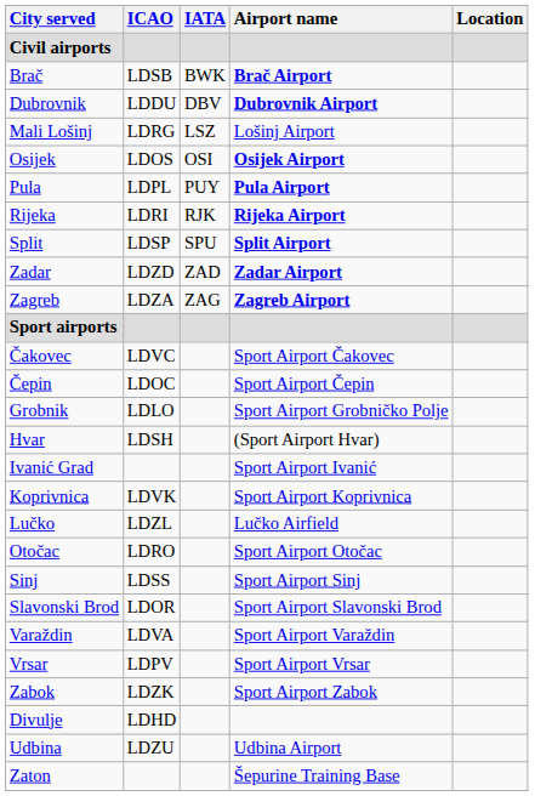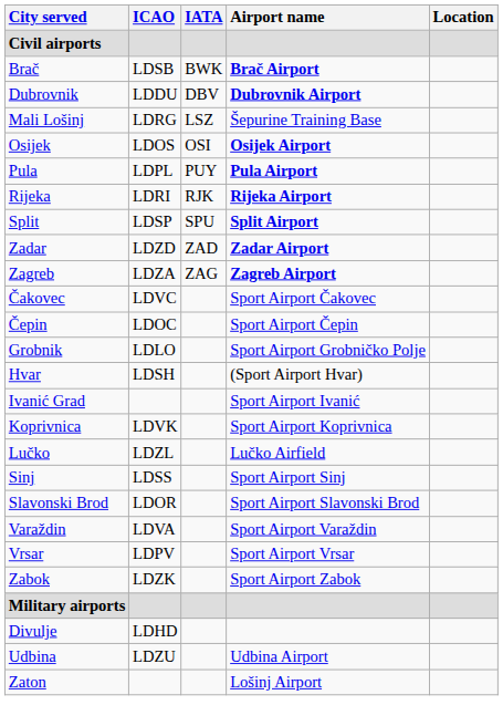 <table class="wikitable sortable">
 <tr valign="baseline">
 <th style="text-align:left;"><a href='#'>City served</a></th>
 <th style="text-align:left;"><a href='#'>ICAO</a></th>
 <th style="text-align:left;"><a href='#'>IATA</a></th>
 <th style="text-align:left;">Airport name</th>
 <th style="text-align:left;">Location</th>
 </tr>
 <tr style="background-color:#DDDDDD;">
 <td> <strong>Civil airports</strong></td>
 <td></td>
 <td></td>
 <td></td>
 <td></td>
 </tr>
 <tr valign="top">
 <td><a href='#'>Brač</a></td>
 <td>LDSB</td>
 <td>BWK</td>
 <td><strong><a href='#'>Brač Airport</a></strong></td>
 <td></td>
 </tr>
 <tr valign="top">
 <td><a href='#'>Dubrovnik</a></td>
 <td>LDDU</td>
 <td>DBV</td>
 <td><strong><a href='#'>Dubrovnik Airport</a></strong></td>
 <td></td>
 </tr>
 <tr valign="top">
 <td><a href='#'>Mali Lošinj</a></td>
 <td>LDRG</td>
 <td>LSZ</td>
-<td><a href='#'>Lošinj Airport</a></td>
+<td><a href='#'>Šepurine Training Base</a></td>
 <td></td>
 </tr>
 <tr valign="top">
 <td><a href='#'>Osijek</a></td>
 <td>LDOS</td>
 <td>OSI</td>
 <td><strong><a href='#'>Osijek Airport</a></strong></td>
 <td></td>
 </tr>
 <tr valign="top">
 <td><a href='#'>Pula</a></td>
 <td>LDPL</td>
 <td>PUY</td>
 <td><strong><a href='#'>Pula Airport</a></strong></td>
 <td></td>
 </tr>
 <tr valign="top">
 <td><a href='#'>Rijeka</a></td>
 <td>LDRI</td>
 <td>RJK</td>
 <td><strong><a href='#'>Rijeka Airport</a></strong></td>
 <td></td>
 </tr>
 <tr valign="top">
 <td><a href='#'>Split</a></td>
 <td>LDSP</td>
 <td>SPU</td>
 <td><strong><a href='#'>Split Airport</a></strong></td>
 <td></td>
 </tr>
 <tr valign="top">
 <td><a href='#'>Zadar</a></td>
 <td>LDZD</td>
 <td>ZAD</td>
 <td><strong><a href='#'>Zadar Airport</a></strong></td>
 <td></td>
 </tr>
 <tr valign="top">
 <td><a href='#'>Zagreb</a></td>
 <td>LDZA</td>
 <td>ZAG</td>
 <td><strong><a href='#'>Zagreb Airport</a></strong></td>
-<td></td>
-</tr>
-<tr style="background-color:#DDDDDD;">
-<td> <strong>Sport airports</strong></td>
-<td></td>
-<td></td>
-<td></td>
 <td></td>
 </tr>
 <tr valign="top">
 <td><a href='#'>Čakovec</a></td>
 <td>LDVC</td>
 <td></td>
 <td><a href='#'>Sport Airport Čakovec</a></td>
 <td></td>
 </tr>
 <tr valign="top">
 <td><a href='#'>Čepin</a></td>
 <td>LDOC</td>
 <td></td>
 <td><a href='#'>Sport Airport Čepin</a></td>
 <td></td>
 </tr>
 <tr valign="top">
 <td><a href='#'>Grobnik</a></td>
 <td>LDLO</td>
 <td></td>
 <td><a href='#'>Sport Airport Grobničko Polje</a></td>
 <td></td>
 </tr>
 <tr>
 <td><a href='#'>Hvar</a></td>
 <td>LDSH</td>
 <td></td>
 <td> (Sport Airport Hvar)</td>
 <td></td>
 </tr>
 <tr valign="top">
 <td><a href='#'>Ivanić Grad</a></td>
 <td></td>
 <td></td>
 <td><a href='#'>Sport Airport Ivanić</a></td>
 <td></td>
 </tr>
 <tr valign="top">
 <td><a href='#'>Koprivnica</a></td>
 <td>LDVK</td>
 <td></td>
 <td><a href='#'>Sport Airport Koprivnica</a></td>
 <td></td>
 </tr>
 <tr valign="top">
 <td><a href='#'>Lučko</a></td>
 <td>LDZL</td>
 <td></td>
 <td><a href='#'>Lučko Airfield</a></td>
 <td></td>
 </tr>
 <tr valign="top">
-<td><a href='#'>Otočac</a></td>
-<td>LDRO</td>
-<td></td>
-<td><a href='#'>Sport Airport Otočac</a></td>
-<td></td>
-</tr>
-<tr valign="top">
 <td><a href='#'>Sinj</a></td>
 <td>LDSS</td>
 <td></td>
 <td><a href='#'>Sport Airport Sinj</a></td>
 <td></td>
 </tr>
 <tr valign="top">
 <td><a href='#'>Slavonski Brod</a></td>
 <td>LDOR</td>
 <td></td>
 <td><a href='#'>Sport Airport Slavonski Brod</a></td>
 <td></td>
 </tr>
 <tr valign="top">
 <td><a href='#'>Varaždin</a></td>
 <td>LDVA</td>
 <td></td>
 <td><a href='#'>Sport Airport Varaždin</a></td>
 <td></td>
 </tr>
 <tr valign="top">
 <td><a href='#'>Vrsar</a></td>
 <td>LDPV</td>
 <td></td>
 <td><a href='#'>Sport Airport Vrsar</a></td>
 </tr>
 <tr valign=top>
 <td><a href='#'>Zabok</a></td>
 <td>LDZK</td>
 <td></td>
 <td><a href='#'>Sport Airport Zabok</a></td>
 <td></td>
 </tr>
+<tr style="background-color:#DDDDDD;">
+<td> <strong>Military airports</strong></td>
+<td></td>
+<td></td>
+<td></td>
+<td></td>
+</tr>
 <tr>
 <td><a href='#'>Divulje</a></td>
 <td>LDHD</td>
 <td></td>
 <td></td>
 <td></td>
 </tr>
 <tr valign="top">
 <td><a href='#'>Udbina</a></td>
 <td>LDZU</td>
 <td></td>
 <td><a href='#'>Udbina Airport</a></td>
 <td></td>
 </tr>
 <tr valign="top">
 <td><a href='#'>Zaton</a></td>
 <td></td>
 <td></td>
-<td><a href='#'>Šepurine Training Base</a></td>
+<td><a href='#'>Lošinj Airport</a></td>
 <td></td>
 </tr>
 </table>
